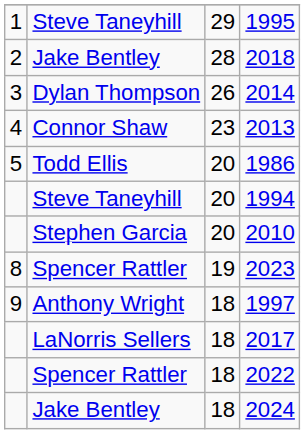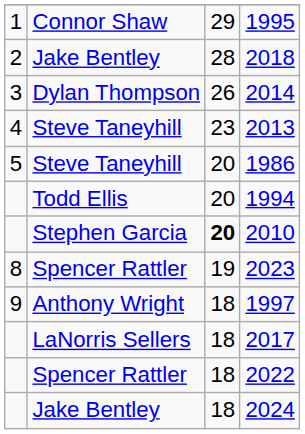 <table class="wikitable">
 <tr>
 </tr>
 <tr>
 <td>1</td>
-<td><a href='#'>Steve Taneyhill</a></td>
+<td><a href='#'>Connor Shaw</a></td>
 <td>29</td>
 <td><a href='#'>1995</a></td>
 </tr>
 <tr>
 <td>2</td>
 <td><a href='#'>Jake Bentley</a></td>
 <td>28</td>
 <td><a href='#'>2018</a></td>
 </tr>
 <tr>
 <td>3</td>
 <td><a href='#'>Dylan Thompson</a></td>
 <td>26</td>
 <td><a href='#'>2014</a></td>
 </tr>
 <tr>
 <td>4</td>
-<td><a href='#'>Connor Shaw</a></td>
+<td><a href='#'>Steve Taneyhill</a></td>
 <td>23</td>
 <td><a href='#'>2013</a></td>
 </tr>
 <tr>
 <td>5</td>
-<td><a href='#'>Todd Ellis</a></td>
+<td><a href='#'>Steve Taneyhill</a></td>
 <td>20</td>
 <td><a href='#'>1986</a></td>
 </tr>
 <tr>
 <td></td>
-<td><a href='#'>Steve Taneyhill</a></td>
+<td><a href='#'>Todd Ellis</a></td>
 <td>20</td>
 <td><a href='#'>1994</a></td>
 </tr>
 <tr>
 <td></td>
 <td><a href='#'>Stephen Garcia</a></td>
-<td>20</td>
+<td><strong>20</strong></td>
 <td><a href='#'>2010</a></td>
 </tr>
 <tr>
 <td>8</td>
 <td><a href='#'>Spencer Rattler</a></td>
 <td>19</td>
 <td><a href='#'>2023</a></td>
 </tr>
 <tr>
 <td>9</td>
 <td><a href='#'>Anthony Wright</a></td>
 <td>18</td>
 <td><a href='#'>1997</a></td>
 </tr>
 <tr>
 <td></td>
 <td><a href='#'>LaNorris Sellers</a></td>
 <td>18</td>
 <td><a href='#'>2017</a></td>
 </tr>
 <tr>
 <td></td>
 <td><a href='#'>Spencer Rattler</a></td>
 <td>18</td>
 <td><a href='#'>2022</a></td>
 </tr>
 <tr>
 <td></td>
 <td><a href='#'>Jake Bentley</a></td>
 <td>18</td>
 <td><a href='#'>2024</a></td>
 </tr>
 </table>
